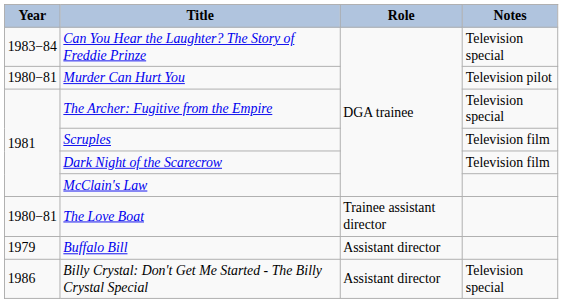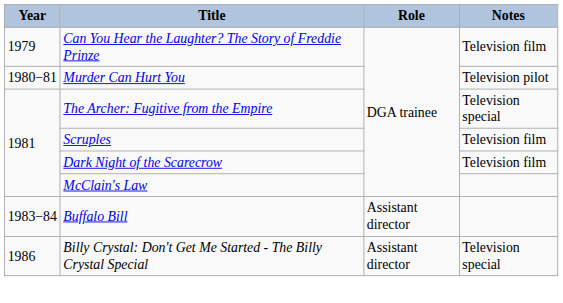 <table class="wikitable" style="font-size:95%;">
 <tr>
 <th style="background:#B0C4DE;">Year</th>
 <th style="background:#B0C4DE;">Title</th>
 <th style="background:#B0C4DE;">Role</th>
 <th style="background:#B0C4DE;">Notes</th>
 </tr>
 <tr>
-<td>1983−84</td>
+<td>1979</td>
 <td><em><a href='#'>Can You Hear the Laughter? The Story of Freddie Prinze</a></em></td>
 <td rowspan=6>DGA trainee</td>
-<td>Television special</td>
+<td>Television film</td>
 </tr>
 <tr>
 <td>1980−81</td>
 <td><em><a href='#'>Murder Can Hurt You</a></em></td>
 <td>Television pilot</td>
 </tr>
 <tr>
 <td rowspan=4>1981</td>
 <td><em><a href='#'>The Archer: Fugitive from the Empire</a></em></td>
 <td>Television special</td>
 </tr>
 <tr>
 <td><em><a href='#'>Scruples</a></em></td>
 <td>Television film</td>
 </tr>
 <tr>
 <td><em><a href='#'>Dark Night of the Scarecrow</a></em></td>
 <td>Television film</td>
 </tr>
 <tr>
 <td><em><a href='#'>McClain's Law</a></em></td>
 <td></td>
 </tr>
 <tr>
-<td>1980−81</td>
-<td><em><a href='#'>The Love Boat</a></em></td>
-<td>Trainee assistant director</td>
-<td></td>
-</tr>
-<tr>
-<td>1979</td>
+<td>1983−84</td>
 <td><em><a href='#'>Buffalo Bill</a></em></td>
 <td>Assistant director</td>
 <td></td>
 </tr>
 <tr>
 <td>1986</td>
 <td><em>Billy Crystal: Don't Get Me Started - The Billy Crystal Special</em></td>
 <td>Assistant director</td>
 <td>Television special</td>
 </tr>
 </table>
